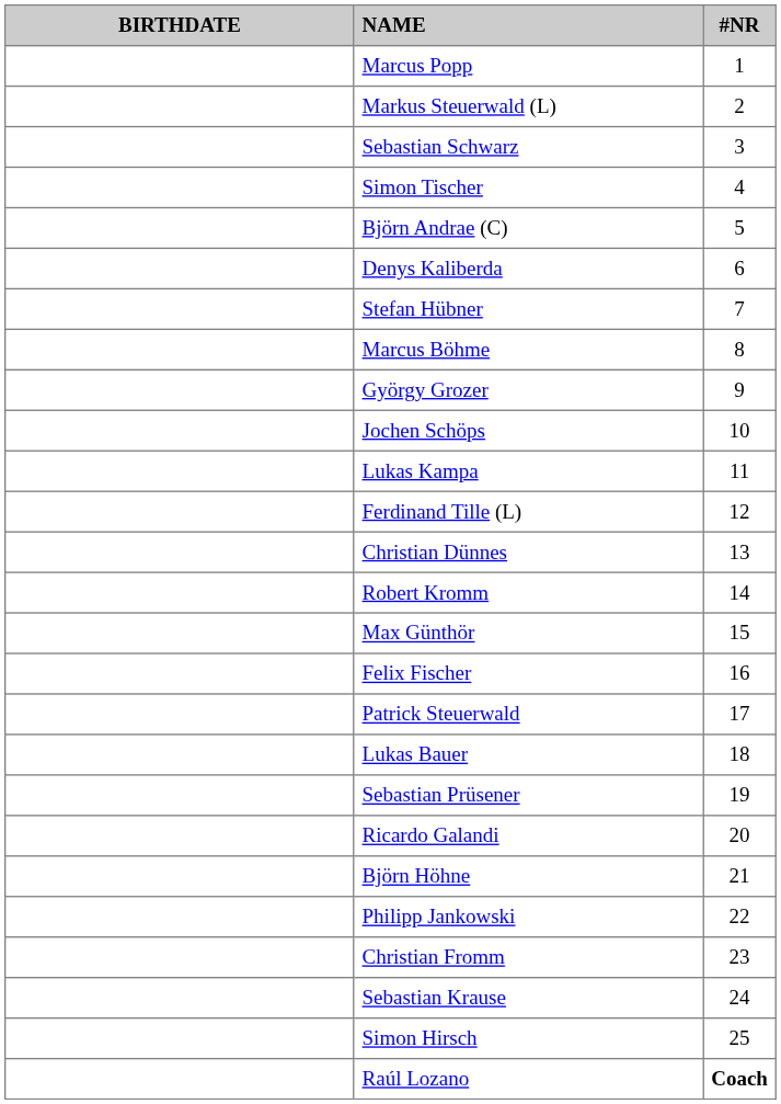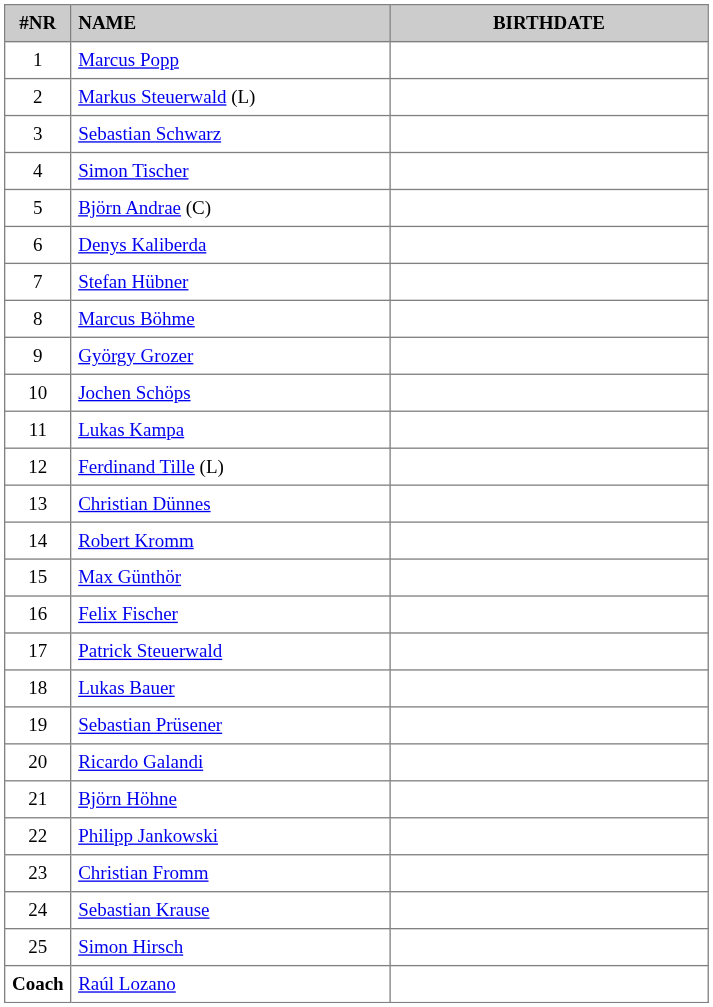 <table border="1" cellspacing="2" cellpadding="5" style="border-collapse: collapse; font-size: 90%;">
 <tr style="background:#ccc;">
+<th>#NR</th>
+<th style="text-align:left; width:16em;">NAME</th>
 <th style="text-align:center; width:16em;">BIRTHDATE</th>
-<th style="text-align:left; width:16em;">NAME</th>
-<th>#NR</th>
 </tr>
 <tr>
+<td style="text-align:center;">1</td>
+<td><a href='#'>Marcus Popp</a></td>
 <td align="center"></td>
-<td><a href='#'>Marcus Popp</a></td>
-<td style="text-align:center;">1</td>
 </tr>
 <tr>
+<td style="text-align:center;">2</td>
+<td><a href='#'>Markus Steuerwald</a> (L)</td>
 <td align="center"></td>
-<td><a href='#'>Markus Steuerwald</a> (L)</td>
-<td style="text-align:center;">2</td>
 </tr>
 <tr>
+<td style="text-align:center;">3</td>
+<td><a href='#'>Sebastian Schwarz</a></td>
 <td align="center"></td>
-<td><a href='#'>Sebastian Schwarz</a></td>
-<td style="text-align:center;">3</td>
 </tr>
 <tr>
+<td style="text-align:center;">4</td>
+<td><a href='#'>Simon Tischer</a></td>
 <td align="center"></td>
-<td><a href='#'>Simon Tischer</a></td>
-<td style="text-align:center;">4</td>
 </tr>
 <tr>
+<td style="text-align:center;">5</td>
+<td><a href='#'>Björn Andrae</a> (C)</td>
 <td align="center"></td>
-<td><a href='#'>Björn Andrae</a> (C)</td>
-<td style="text-align:center;">5</td>
 </tr>
 <tr>
+<td style="text-align:center;">6</td>
+<td><a href='#'>Denys Kaliberda</a></td>
 <td align="center"></td>
-<td><a href='#'>Denys Kaliberda</a></td>
-<td style="text-align:center;">6</td>
 </tr>
 <tr>
+<td style="text-align:center;">7</td>
+<td><a href='#'>Stefan Hübner</a></td>
 <td align="center"></td>
-<td><a href='#'>Stefan Hübner</a></td>
-<td style="text-align:center;">7</td>
 </tr>
 <tr>
+<td style="text-align:center;">8</td>
+<td><a href='#'>Marcus Böhme</a></td>
 <td align="center"></td>
-<td><a href='#'>Marcus Böhme</a></td>
-<td style="text-align:center;">8</td>
 </tr>
 <tr>
+<td style="text-align:center;">9</td>
+<td><a href='#'>György Grozer</a></td>
 <td align="center"></td>
-<td><a href='#'>György Grozer</a></td>
-<td style="text-align:center;">9</td>
 </tr>
 <tr>
+<td style="text-align:center;">10</td>
+<td><a href='#'>Jochen Schöps</a></td>
 <td align="center"></td>
-<td><a href='#'>Jochen Schöps</a></td>
-<td style="text-align:center;">10</td>
 </tr>
 <tr>
+<td style="text-align:center;">11</td>
+<td><a href='#'>Lukas Kampa</a></td>
 <td align="center"></td>
-<td><a href='#'>Lukas Kampa</a></td>
-<td style="text-align:center;">11</td>
 </tr>
 <tr>
+<td style="text-align:center;">12</td>
+<td><a href='#'>Ferdinand Tille</a> (L)</td>
 <td align="center"></td>
-<td><a href='#'>Ferdinand Tille</a> (L)</td>
-<td style="text-align:center;">12</td>
 </tr>
 <tr>
+<td style="text-align:center;">13</td>
+<td><a href='#'>Christian Dünnes</a></td>
 <td align="center"></td>
-<td><a href='#'>Christian Dünnes</a></td>
-<td style="text-align:center;">13</td>
 </tr>
 <tr>
+<td style="text-align:center;">14</td>
+<td><a href='#'>Robert Kromm</a></td>
 <td align="center"></td>
-<td><a href='#'>Robert Kromm</a></td>
-<td style="text-align:center;">14</td>
 </tr>
 <tr>
+<td style="text-align:center;">15</td>
+<td><a href='#'>Max Günthör</a></td>
 <td align="center"></td>
-<td><a href='#'>Max Günthör</a></td>
-<td style="text-align:center;">15</td>
 </tr>
 <tr>
+<td style="text-align:center;">16</td>
+<td><a href='#'>Felix Fischer</a></td>
 <td align="center"></td>
-<td><a href='#'>Felix Fischer</a></td>
-<td style="text-align:center;">16</td>
 </tr>
 <tr>
+<td style="text-align:center;">17</td>
+<td><a href='#'>Patrick Steuerwald</a></td>
 <td align="center"></td>
-<td><a href='#'>Patrick Steuerwald</a></td>
-<td style="text-align:center;">17</td>
 </tr>
 <tr>
+<td style="text-align:center;">18</td>
+<td><a href='#'>Lukas Bauer</a></td>
 <td align="center"></td>
-<td><a href='#'>Lukas Bauer</a></td>
-<td style="text-align:center;">18</td>
 </tr>
 <tr>
+<td style="text-align:center;">19</td>
+<td><a href='#'>Sebastian Prüsener</a></td>
 <td align="center"></td>
-<td><a href='#'>Sebastian Prüsener</a></td>
-<td style="text-align:center;">19</td>
 </tr>
 <tr>
+<td style="text-align:center;">20</td>
+<td><a href='#'>Ricardo Galandi</a></td>
 <td align="center"></td>
-<td><a href='#'>Ricardo Galandi</a></td>
-<td style="text-align:center;">20</td>
 </tr>
 <tr>
+<td style="text-align:center;">21</td>
+<td><a href='#'>Björn Höhne</a></td>
 <td align="center"></td>
-<td><a href='#'>Björn Höhne</a></td>
-<td style="text-align:center;">21</td>
 </tr>
 <tr>
+<td style="text-align:center;">22</td>
+<td><a href='#'>Philipp Jankowski</a></td>
 <td align="center"></td>
-<td><a href='#'>Philipp Jankowski</a></td>
-<td style="text-align:center;">22</td>
 </tr>
 <tr>
+<td style="text-align:center;">23</td>
+<td><a href='#'>Christian Fromm</a></td>
 <td align="center"></td>
-<td><a href='#'>Christian Fromm</a></td>
-<td style="text-align:center;">23</td>
 </tr>
 <tr>
+<td style="text-align:center;">24</td>
+<td><a href='#'>Sebastian Krause</a></td>
 <td align="center"></td>
-<td><a href='#'>Sebastian Krause</a></td>
-<td style="text-align:center;">24</td>
 </tr>
 <tr>
+<td style="text-align:center;">25</td>
+<td><a href='#'>Simon Hirsch</a></td>
 <td align="center"></td>
-<td><a href='#'>Simon Hirsch</a></td>
-<td style="text-align:center;">25</td>
 </tr>
 <tr>
+<td style="text-align:center;"><strong>Coach</strong></td>
+<td><a href='#'>Raúl Lozano</a></td>
 <td align="center"></td>
-<td><a href='#'>Raúl Lozano</a></td>
-<td style="text-align:center;"><strong>Coach</strong></td>
 </tr>
 </table>
